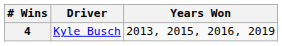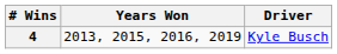 <table class="wikitable" style="font-size: 95%;">
 <tr>
 <th># Wins</th>
+<th>Years Won</th>
 <th>Driver</th>
-<th>Years Won</th>
 </tr>
 <tr>
 <th>4</th>
+<td>2013, 2015, 2016, 2019</td>
 <td><a href='#'>Kyle Busch</a></td>
-<td>2013, 2015, 2016, 2019</td>
 </tr>
 </table>
